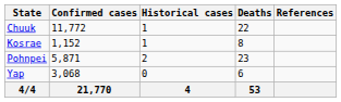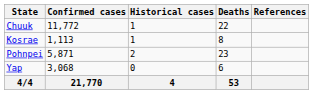 <table class="wikitable sortable">
 <tr>
 <th>State</th>
 <th>Confirmed cases</th>
 <th>Historical cases</th>
 <th>Deaths</th>
 <th>References</th>
 </tr>
 <tr>
 <td> <a href='#'>Chuuk</a></td>
 <td>11,772</td>
 <td>1</td>
 <td>22</td>
 <td></td>
 </tr>
 <tr>
 <td> <a href='#'>Kosrae</a></td>
-<td>1,152</td>
+<td>1,113</td>
 <td>1</td>
 <td>8</td>
 <td></td>
 </tr>
 <tr>
 <td> <a href='#'>Pohnpei</a></td>
 <td>5,871</td>
 <td>2</td>
 <td>23</td>
 <td></td>
 </tr>
 <tr>
 <td> <a href='#'>Yap</a></td>
 <td>3,068</td>
 <td>0</td>
 <td>6</td>
 <td></td>
 </tr>
 <tr>
 <th>4/4</th>
 <th>21,770</th>
 <th>4</th>
 <th>53</th>
 <th></th>
 </tr>
 </table>
